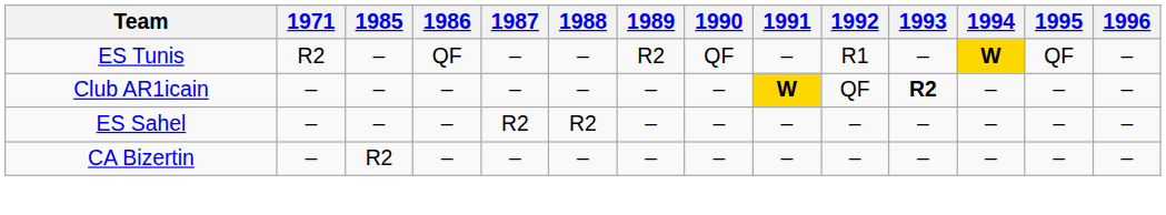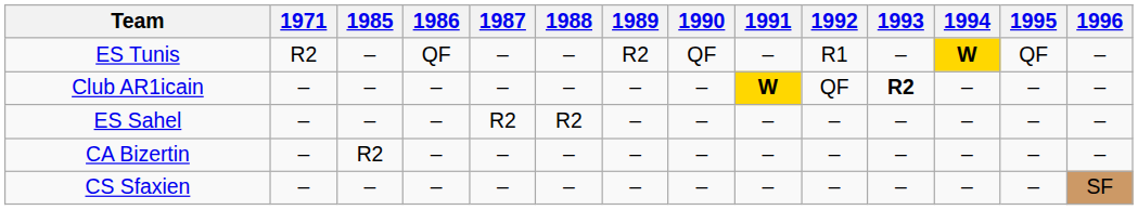 <table class="wikitable" style="text-align: center">
 <tr>
 <th width="20%">Team</th>
 <th width="5%"><a href='#'>1971</a></th>
 <th width="5%"><a href='#'>1985</a></th>
 <th width="5%"><a href='#'>1986</a></th>
 <th width="5%"><a href='#'>1987</a></th>
 <th width="5%"><a href='#'>1988</a></th>
 <th width="5%"><a href='#'>1989</a></th>
 <th width="5%"><a href='#'>1990</a></th>
 <th width="5%"><a href='#'>1991</a></th>
 <th width="5%"><a href='#'>1992</a></th>
 <th width="5%"><a href='#'>1993</a></th>
 <th width="5%"><a href='#'>1994</a></th>
 <th width="5%"><a href='#'>1995</a></th>
 <th width="5%"><a href='#'>1996</a></th>
 </tr>
 <tr>
 <td><a href='#'>ES Tunis</a></td>
 <td>R2</td>
 <td>–</td>
 <td>QF</td>
 <td>–</td>
 <td>–</td>
 <td>R2</td>
 <td>QF</td>
 <td>–</td>
 <td>R1</td>
 <td>–</td>
 <td style="background:gold;"><strong>W</strong></td>
 <td>QF</td>
 <td>–</td>
 </tr>
 <tr>
 <td><a href='#'>Club AR1icain</a></td>
 <td>–</td>
 <td>–</td>
 <td>–</td>
 <td>–</td>
 <td>–</td>
 <td>–</td>
 <td>–</td>
 <td style="background:gold;"><strong>W</strong></td>
 <td>QF</td>
 <td><strong>R2</strong></td>
 <td>–</td>
 <td>–</td>
 <td>–</td>
 </tr>
 <tr>
 <td><a href='#'>ES Sahel</a></td>
 <td>–</td>
 <td>–</td>
 <td>–</td>
 <td>R2</td>
 <td>R2</td>
 <td>–</td>
 <td>–</td>
 <td>–</td>
 <td>–</td>
 <td>–</td>
 <td>–</td>
 <td>–</td>
 <td>–</td>
 </tr>
 <tr>
 <td><a href='#'>CA Bizertin</a></td>
 <td>–</td>
 <td>R2</td>
 <td>–</td>
 <td>–</td>
 <td>–</td>
 <td>–</td>
 <td>–</td>
 <td>–</td>
 <td>–</td>
 <td>–</td>
 <td>–</td>
 <td>–</td>
 <td>–</td>
 </tr>
+<tr>
+<td><a href='#'>CS Sfaxien</a></td>
+<td>–</td>
+<td>–</td>
+<td>–</td>
+<td>–</td>
+<td>–</td>
+<td>–</td>
+<td>–</td>
+<td>–</td>
+<td>–</td>
+<td>–</td>
+<td>–</td>
+<td>–</td>
+<td style="background:#c96;">SF</td>
+</tr>
 </table>
